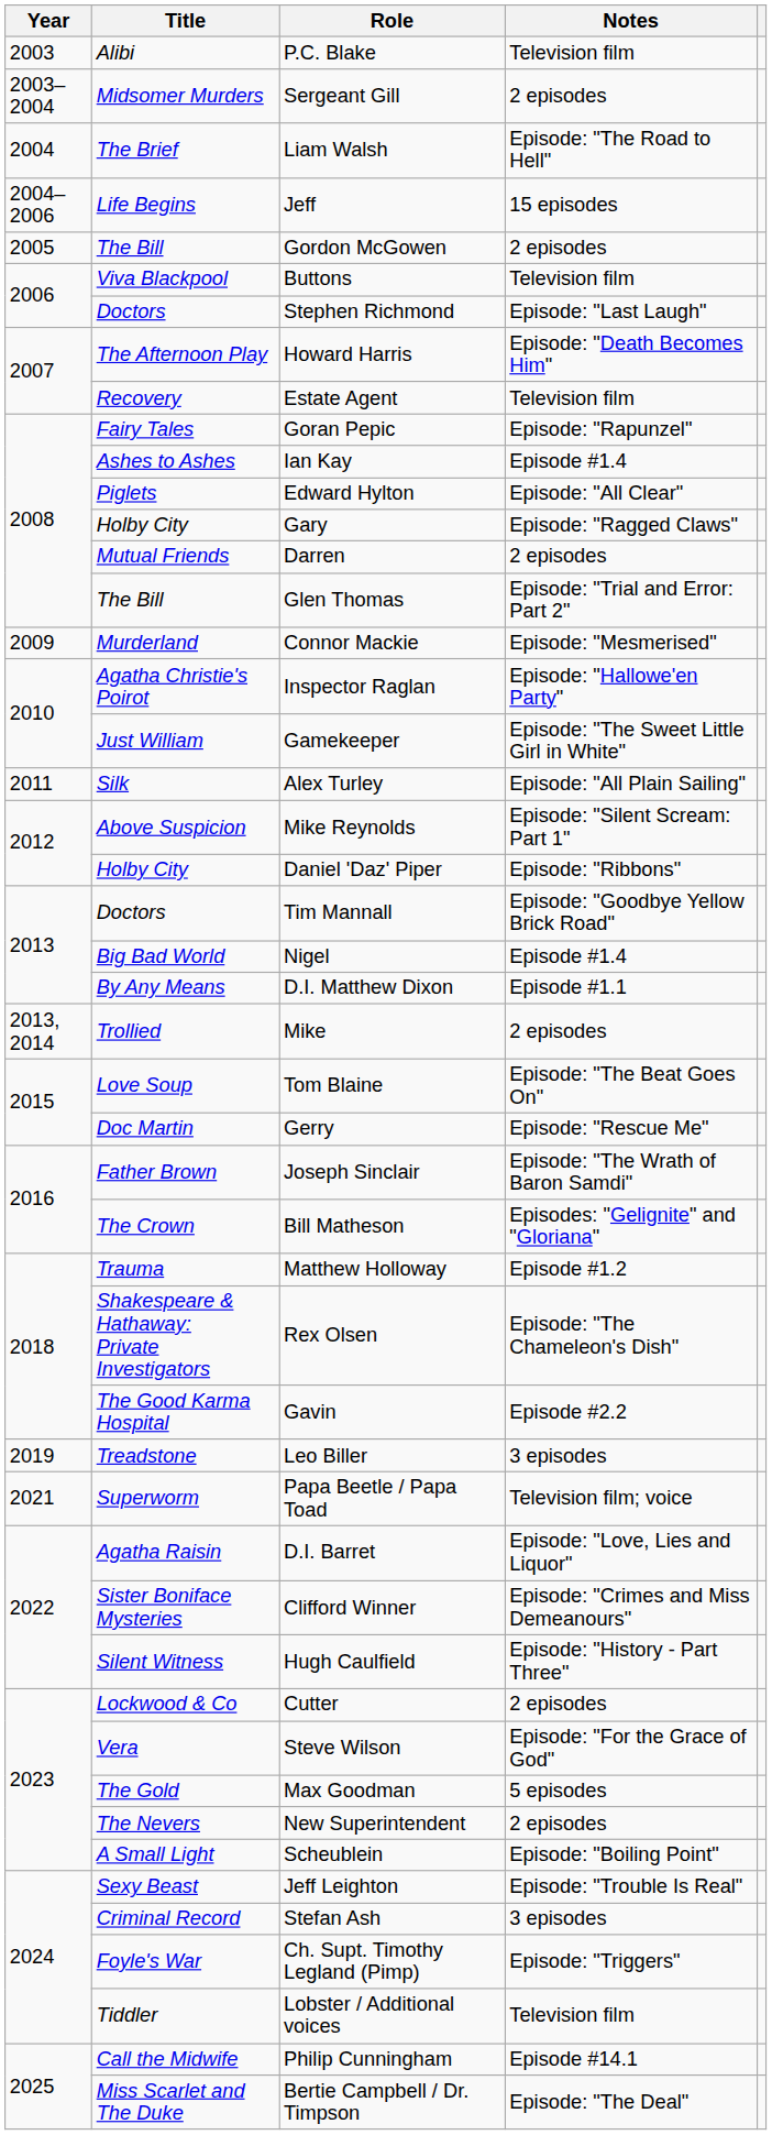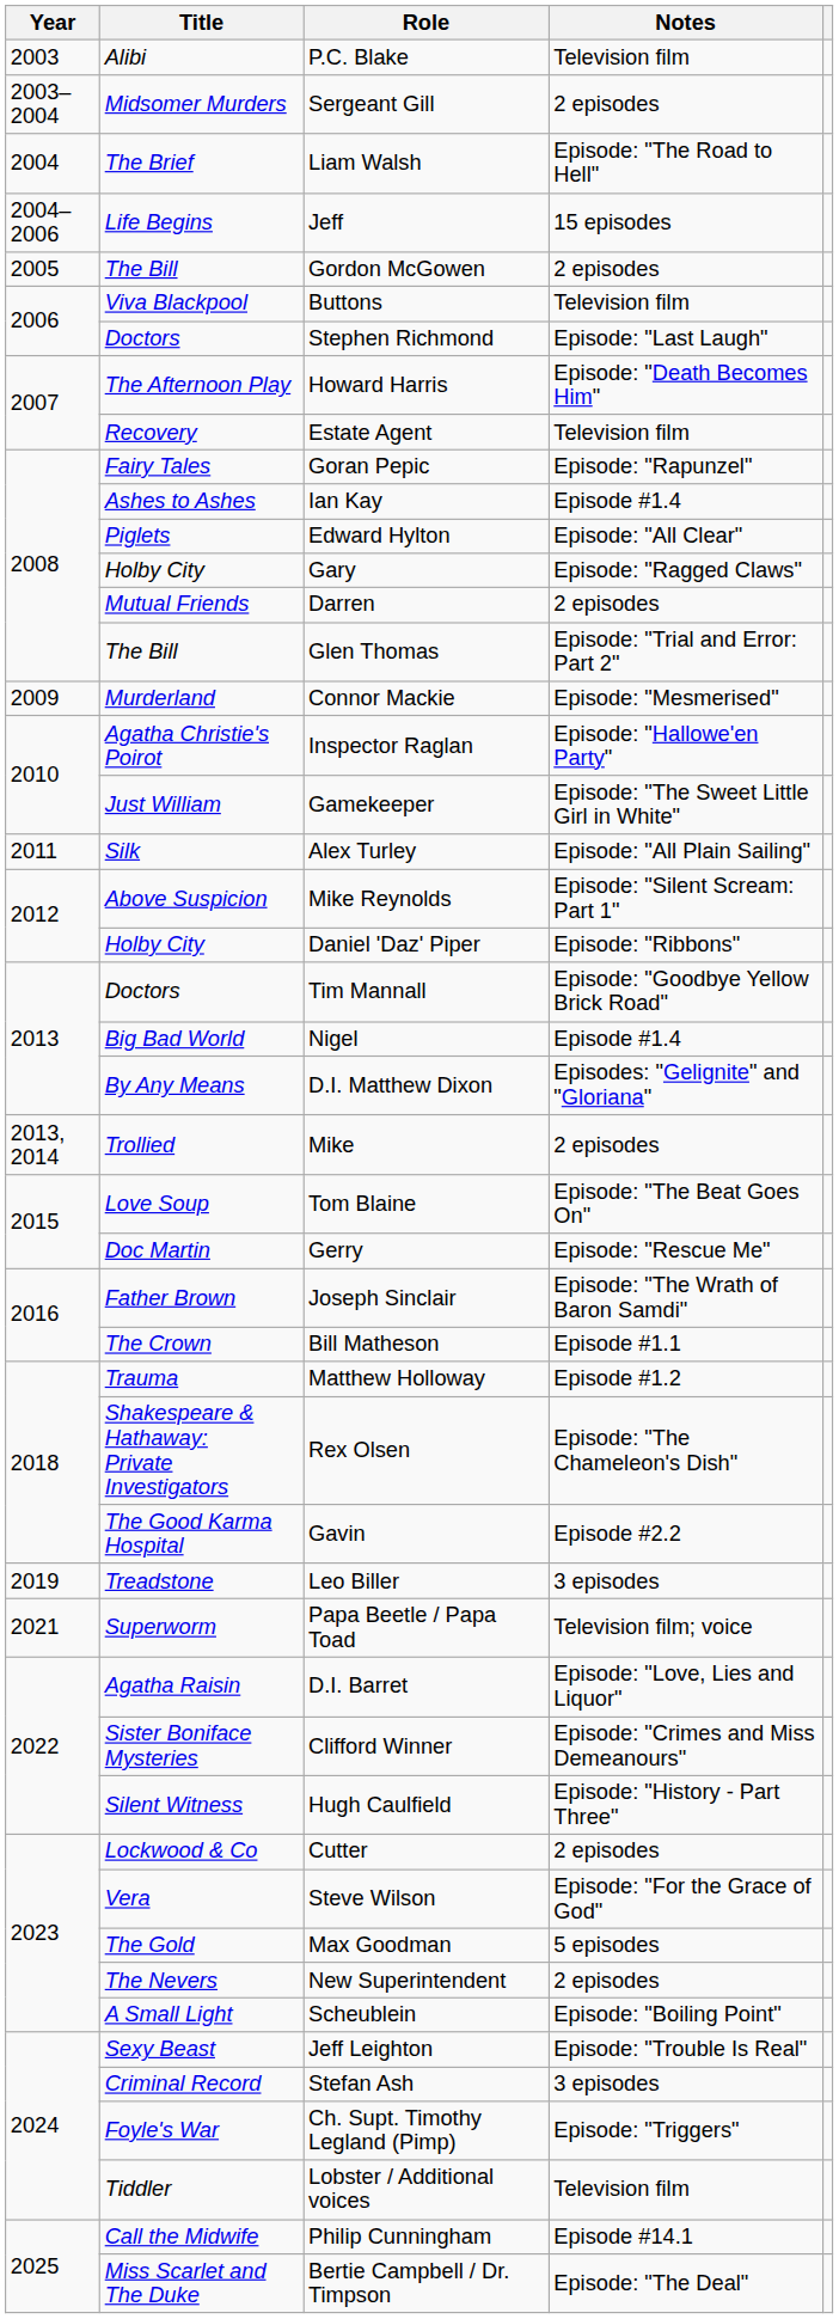 <table class="wikitable sortable">
 <tr>
 <th>Year</th>
 <th>Title</th>
 <th>Role</th>
 <th class="unsortable">Notes</th>
 <th class="unsortable"></th>
 </tr>
 <tr>
 <td>2003</td>
 <td><em>Alibi</em></td>
 <td>P.C. Blake</td>
 <td>Television film</td>
 <td></td>
 </tr>
 <tr>
 <td>2003–2004</td>
 <td><em><a href='#'>Midsomer Murders</a></em></td>
 <td>Sergeant Gill</td>
 <td>2 episodes</td>
 <td></td>
 </tr>
 <tr>
 <td>2004</td>
 <td><em><a href='#'>The Brief</a></em></td>
 <td>Liam Walsh</td>
 <td>Episode: "The Road to Hell"</td>
 <td></td>
 </tr>
 <tr>
 <td>2004–2006</td>
 <td><em><a href='#'>Life Begins</a></em></td>
 <td>Jeff</td>
 <td>15 episodes</td>
 <td></td>
 </tr>
 <tr>
 <td>2005</td>
 <td><em><a href='#'>The Bill</a></em></td>
 <td>Gordon McGowen</td>
 <td>2 episodes</td>
 <td></td>
 </tr>
 <tr>
 <td rowspan="2">2006</td>
 <td><em><a href='#'>Viva Blackpool</a></em></td>
 <td>Buttons</td>
 <td>Television film</td>
 <td></td>
 </tr>
 <tr>
 <td><em><a href='#'>Doctors</a></em></td>
 <td>Stephen Richmond</td>
 <td>Episode: "Last Laugh"</td>
 <td></td>
 </tr>
 <tr>
 <td rowspan="2">2007</td>
 <td><em><a href='#'>The Afternoon Play</a></em></td>
 <td>Howard Harris</td>
 <td>Episode: "<a href='#'>Death Becomes Him</a>"</td>
 <td></td>
 </tr>
 <tr>
 <td><em><a href='#'>Recovery</a></em></td>
 <td>Estate Agent</td>
 <td>Television film</td>
 <td></td>
 </tr>
 <tr>
 <td rowspan="6">2008</td>
 <td><em><a href='#'>Fairy Tales</a></em></td>
 <td>Goran Pepic</td>
 <td>Episode: "Rapunzel"</td>
 <td></td>
 </tr>
 <tr>
 <td><em><a href='#'>Ashes to Ashes</a></em></td>
 <td>Ian Kay</td>
 <td>Episode #1.4</td>
 <td></td>
 </tr>
 <tr>
 <td><em><a href='#'>Piglets</a></em></td>
 <td>Edward Hylton</td>
 <td>Episode: "All Clear"</td>
 <td></td>
 </tr>
 <tr>
 <td><em>Holby City</em></td>
 <td>Gary</td>
 <td>Episode: "Ragged Claws"</td>
 <td></td>
 </tr>
 <tr>
 <td><em><a href='#'>Mutual Friends</a></em></td>
 <td>Darren</td>
 <td>2 episodes</td>
 <td></td>
 </tr>
 <tr>
 <td><em>The Bill</em></td>
 <td>Glen Thomas</td>
 <td>Episode: "Trial and Error: Part 2"</td>
 <td></td>
 </tr>
 <tr>
 <td>2009</td>
 <td><em><a href='#'>Murderland</a></em></td>
 <td>Connor Mackie</td>
 <td>Episode: "Mesmerised"</td>
 <td></td>
 </tr>
 <tr>
 <td rowspan="2">2010</td>
 <td><em><a href='#'>Agatha Christie's Poirot</a></em></td>
 <td>Inspector Raglan</td>
 <td>Episode: "<a href='#'>Hallowe'en Party</a>"</td>
 <td></td>
 </tr>
 <tr>
 <td><em><a href='#'>Just William</a></em></td>
 <td>Gamekeeper</td>
 <td>Episode: "The Sweet Little Girl in White"</td>
 <td></td>
 </tr>
 <tr>
 <td>2011</td>
 <td><em><a href='#'>Silk</a></em></td>
 <td>Alex Turley</td>
 <td>Episode: "All Plain Sailing"</td>
 <td></td>
 </tr>
 <tr>
 <td rowspan="2">2012</td>
 <td><em><a href='#'>Above Suspicion</a></em></td>
 <td>Mike Reynolds</td>
 <td>Episode: "Silent Scream: Part 1"</td>
 <td></td>
 </tr>
 <tr>
 <td><em><a href='#'>Holby City</a></em></td>
 <td>Daniel 'Daz' Piper</td>
 <td>Episode: "Ribbons"</td>
 <td></td>
 </tr>
 <tr>
 <td rowspan="3">2013</td>
 <td><em>Doctors</em></td>
 <td>Tim Mannall</td>
 <td>Episode: "Goodbye Yellow Brick Road"</td>
 <td></td>
 </tr>
 <tr>
 <td><em><a href='#'>Big Bad World</a></em></td>
 <td>Nigel</td>
 <td>Episode #1.4</td>
 <td></td>
 </tr>
 <tr>
 <td><em><a href='#'>By Any Means</a></em></td>
 <td>D.I. Matthew Dixon</td>
-<td>Episode #1.1</td>
+<td>Episodes: "<a href='#'>Gelignite</a>" and "<a href='#'>Gloriana</a>"</td>
 <td></td>
 </tr>
 <tr>
 <td>2013, 2014</td>
 <td><em><a href='#'>Trollied</a></em></td>
 <td>Mike</td>
 <td>2 episodes</td>
 <td></td>
 </tr>
 <tr>
 <td rowspan="2">2015</td>
 <td><em><a href='#'>Love Soup</a></em></td>
 <td>Tom Blaine</td>
 <td>Episode: "The Beat Goes On"</td>
 <td></td>
 </tr>
 <tr>
 <td><em><a href='#'>Doc Martin</a></em></td>
 <td>Gerry</td>
 <td>Episode: "Rescue Me"</td>
 <td></td>
 </tr>
 <tr>
 <td rowspan="2">2016</td>
 <td><em><a href='#'>Father Brown</a></em></td>
 <td>Joseph Sinclair</td>
 <td>Episode: "The Wrath of Baron Samdi"</td>
 <td></td>
 </tr>
 <tr>
 <td><em><a href='#'>The Crown</a></em></td>
 <td>Bill Matheson</td>
-<td>Episodes: "<a href='#'>Gelignite</a>" and "<a href='#'>Gloriana</a>"</td>
+<td>Episode #1.1</td>
 <td></td>
 </tr>
 <tr>
 <td rowspan="3">2018</td>
 <td><em><a href='#'>Trauma</a></em></td>
 <td>Matthew Holloway</td>
 <td>Episode #1.2</td>
 <td></td>
 </tr>
 <tr>
 <td><em><a href='#'>Shakespeare & Hathaway:<br>Private Investigators</a></em></td>
 <td>Rex Olsen</td>
 <td>Episode: "The Chameleon's Dish"</td>
 <td></td>
 </tr>
 <tr>
 <td><em><a href='#'>The Good Karma Hospital</a></em></td>
 <td>Gavin</td>
 <td>Episode #2.2</td>
 <td></td>
 </tr>
 <tr>
 <td>2019</td>
 <td><em><a href='#'>Treadstone</a></em></td>
 <td>Leo Biller</td>
 <td>3 episodes</td>
 <td></td>
 </tr>
 <tr>
 <td>2021</td>
 <td><em><a href='#'>Superworm</a></em></td>
 <td>Papa Beetle / Papa Toad</td>
 <td>Television film; voice</td>
 <td></td>
 </tr>
 <tr>
 <td rowspan="3">2022</td>
 <td><em><a href='#'>Agatha Raisin</a></em></td>
 <td>D.I. Barret</td>
 <td>Episode: "Love, Lies and Liquor"</td>
 <td></td>
 </tr>
 <tr>
 <td><em><a href='#'>Sister Boniface Mysteries</a></em></td>
 <td>Clifford Winner</td>
 <td>Episode: "Crimes and Miss Demeanours"</td>
 <td></td>
 </tr>
 <tr>
 <td><em><a href='#'>Silent Witness</a></em></td>
 <td>Hugh Caulfield</td>
 <td>Episode: "History - Part Three"</td>
 <td></td>
 </tr>
 <tr>
 <td rowspan="5">2023</td>
 <td><em><a href='#'>Lockwood & Co</a></em></td>
 <td>Cutter</td>
 <td>2 episodes</td>
 <td></td>
 </tr>
 <tr>
 <td><em><a href='#'>Vera</a></em></td>
 <td>Steve Wilson</td>
 <td>Episode: "For the Grace of God"</td>
 <td></td>
 </tr>
 <tr>
 <td><em><a href='#'>The Gold</a></em></td>
 <td>Max Goodman</td>
 <td>5 episodes</td>
 <td></td>
 </tr>
 <tr>
 <td><em><a href='#'>The Nevers</a></em></td>
 <td>New Superintendent</td>
 <td>2 episodes</td>
 <td></td>
 </tr>
 <tr>
 <td><em><a href='#'>A Small Light</a></em></td>
 <td>Scheublein</td>
 <td>Episode: "Boiling Point"</td>
 <td></td>
 </tr>
 <tr>
 <td rowspan="4">2024</td>
 <td><em><a href='#'>Sexy Beast</a></em></td>
 <td>Jeff Leighton</td>
 <td>Episode: "Trouble Is Real"</td>
 <td></td>
 </tr>
 <tr>
 <td><em><a href='#'>Criminal Record</a></em></td>
 <td>Stefan Ash</td>
 <td>3 episodes</td>
 <td></td>
 </tr>
 <tr>
 <td><em><a href='#'>Foyle's War</a></em></td>
 <td>Ch. Supt. Timothy Legland (Pimp)</td>
 <td>Episode: "Triggers"</td>
 <td></td>
 </tr>
 <tr>
 <td><em>Tiddler</em></td>
 <td>Lobster / Additional voices</td>
 <td>Television film</td>
 <td></td>
 </tr>
 <tr>
 <td rowspan="2">2025</td>
 <td><em><a href='#'>Call the Midwife</a></em></td>
 <td>Philip Cunningham</td>
 <td>Episode #14.1</td>
 <td></td>
 </tr>
 <tr>
 <td><em><a href='#'>Miss Scarlet and The Duke</a></em></td>
 <td>Bertie Campbell / Dr. Timpson</td>
 <td>Episode: "The Deal"</td>
 <td></td>
 </tr>
 </table>
